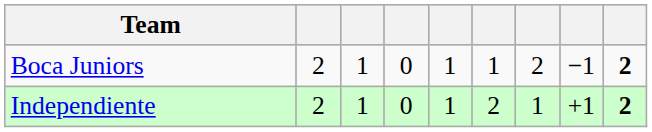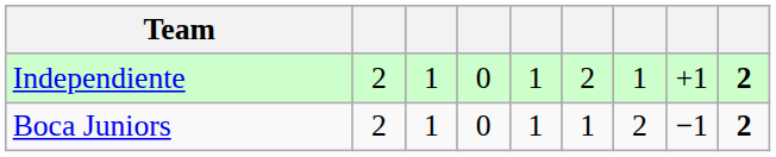 <table class="wikitable" style="text-align: center;">
 <tr>
 <th width=175>Team</th>
 <th width=20></th>
 <th width=20></th>
 <th width=20></th>
 <th width=20></th>
 <th width=20></th>
 <th width=20></th>
 <th width=20></th>
 <th width=20></th>
 </tr>
+<tr bgcolor=#CCFFCC>
+<td align=left> <a href='#'>Independiente</a></td>
+<td>2</td>
+<td>1</td>
+<td>0</td>
+<td>1</td>
+<td>2</td>
+<td>1</td>
+<td>+1</td>
+<td><strong>2</strong></td>
+</tr>
 <tr>
 <td align=left> <a href='#'>Boca Juniors</a></td>
 <td>2</td>
 <td>1</td>
 <td>0</td>
 <td>1</td>
 <td>1</td>
 <td>2</td>
 <td>−1</td>
 <td><strong>2</strong></td>
 </tr>
-<tr bgcolor=#CCFFCC>
-<td align=left> <a href='#'>Independiente</a></td>
-<td>2</td>
-<td>1</td>
-<td>0</td>
-<td>1</td>
-<td>2</td>
-<td>1</td>
-<td>+1</td>
-<td><strong>2</strong></td>
-</tr>
 </table>
